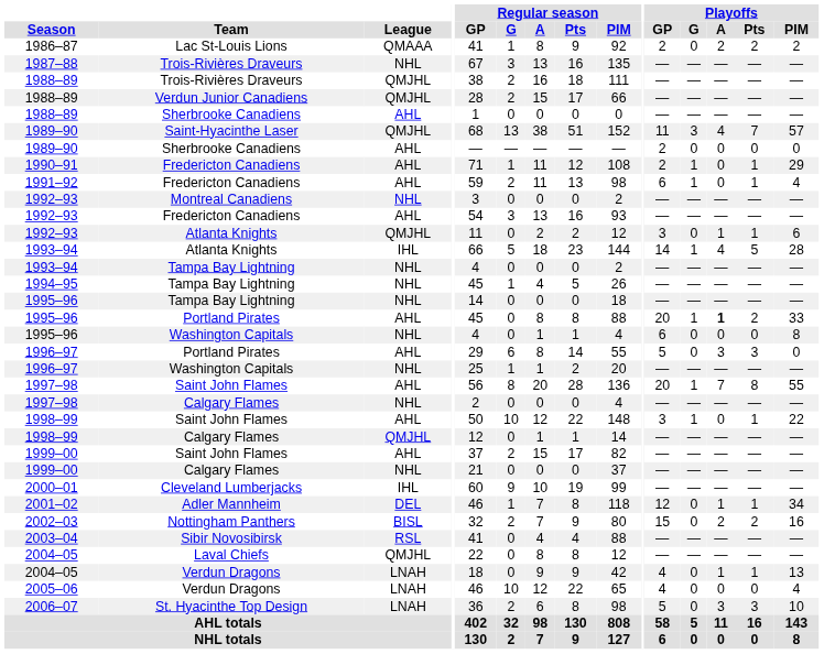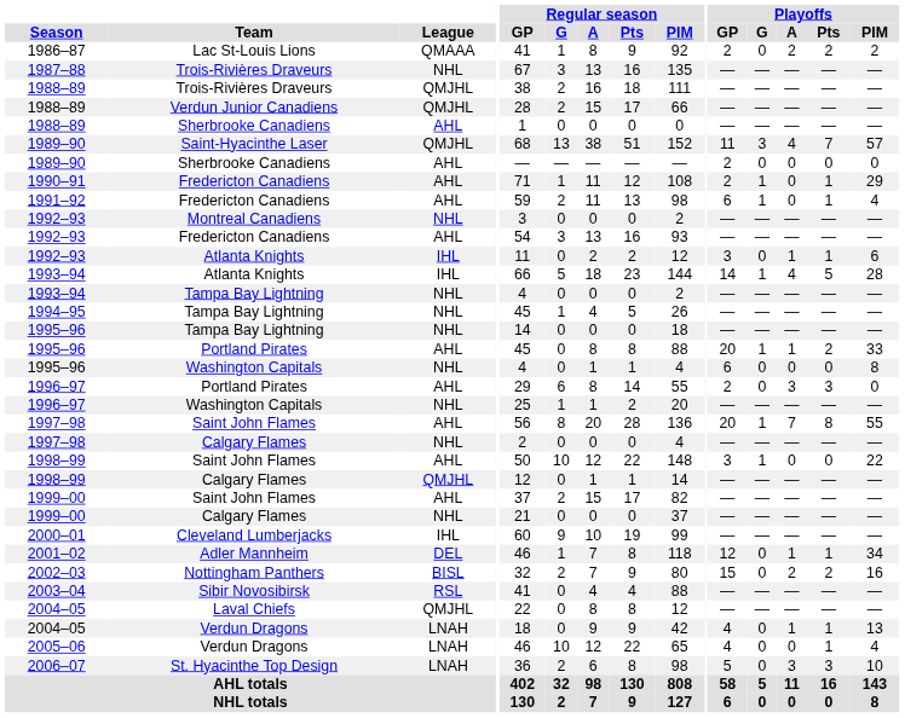 <table border="0" cellpadding="1" cellspacing="0" style="text-align:center; width:60em">
 <tr bgcolor="#e0e0e0">
 <th colspan="3" bgcolor="#ffffff"></th>
 <th rowspan="99" bgcolor="#ffffff"></th>
 <th colspan="5"><a href='#'>Regular season</a></th>
 <th rowspan="99" bgcolor="#ffffff"></th>
 <th colspan="5"><a href='#'>Playoffs</a></th>
 </tr>
 <tr bgcolor="#e0e0e0">
 <th><a href='#'>Season</a></th>
 <th>Team</th>
 <th>League</th>
 <th>GP</th>
 <th><a href='#'>G</a></th>
 <th><a href='#'>A</a></th>
 <th><a href='#'>Pts</a></th>
 <th><a href='#'>PIM</a></th>
 <th>GP</th>
 <th>G</th>
 <th>A</th>
 <th>Pts</th>
 <th>PIM</th>
 </tr>
 <tr>
 <td>1986–87</td>
 <td>Lac St-Louis Lions</td>
 <td>QMAAA</td>
 <td>41</td>
 <td>1</td>
 <td>8</td>
 <td>9</td>
 <td>92</td>
 <td>2</td>
 <td>0</td>
 <td>2</td>
 <td>2</td>
 <td>2</td>
 </tr>
 <tr bgcolor="#f0f0f0">
 <td><a href='#'>1987–88</a></td>
 <td><a href='#'>Trois-Rivières Draveurs</a></td>
 <td>NHL</td>
 <td>67</td>
 <td>3</td>
 <td>13</td>
 <td>16</td>
 <td>135</td>
 <td>—</td>
 <td>—</td>
 <td>—</td>
 <td>—</td>
 <td>—</td>
 </tr>
 <tr>
 <td><a href='#'>1988–89</a></td>
 <td>Trois-Rivières Draveurs</td>
 <td>QMJHL</td>
 <td>38</td>
 <td>2</td>
 <td>16</td>
 <td>18</td>
 <td>111</td>
 <td>—</td>
 <td>—</td>
 <td>—</td>
 <td>—</td>
 <td>—</td>
 </tr>
 <tr bgcolor="#f0f0f0">
 <td>1988–89</td>
 <td><a href='#'>Verdun Junior Canadiens</a></td>
 <td>QMJHL</td>
 <td>28</td>
 <td>2</td>
 <td>15</td>
 <td>17</td>
 <td>66</td>
 <td>—</td>
 <td>—</td>
 <td>—</td>
 <td>—</td>
 <td>—</td>
 </tr>
 <tr>
 <td><a href='#'>1988–89</a></td>
 <td><a href='#'>Sherbrooke Canadiens</a></td>
 <td><a href='#'>AHL</a></td>
 <td>1</td>
 <td>0</td>
 <td>0</td>
 <td>0</td>
 <td>0</td>
 <td>—</td>
 <td>—</td>
 <td>—</td>
 <td>—</td>
 <td>—</td>
 </tr>
 <tr bgcolor="#f0f0f0">
 <td><a href='#'>1989–90</a></td>
 <td><a href='#'>Saint-Hyacinthe Laser</a></td>
 <td>QMJHL</td>
 <td>68</td>
 <td>13</td>
 <td>38</td>
 <td>51</td>
 <td>152</td>
 <td>11</td>
 <td>3</td>
 <td>4</td>
 <td>7</td>
 <td>57</td>
 </tr>
 <tr>
 <td><a href='#'>1989–90</a></td>
 <td>Sherbrooke Canadiens</td>
 <td>AHL</td>
 <td>—</td>
 <td>—</td>
 <td>—</td>
 <td>—</td>
 <td>—</td>
 <td>2</td>
 <td>0</td>
 <td>0</td>
 <td>0</td>
 <td>0</td>
 </tr>
 <tr bgcolor="#f0f0f0">
 <td><a href='#'>1990–91</a></td>
 <td><a href='#'>Fredericton Canadiens</a></td>
 <td>AHL</td>
 <td>71</td>
 <td>1</td>
 <td>11</td>
 <td>12</td>
 <td>108</td>
 <td>2</td>
 <td>1</td>
 <td>0</td>
 <td>1</td>
 <td>29</td>
 </tr>
 <tr>
 <td><a href='#'>1991–92</a></td>
 <td>Fredericton Canadiens</td>
 <td>AHL</td>
 <td>59</td>
 <td>2</td>
 <td>11</td>
 <td>13</td>
 <td>98</td>
 <td>6</td>
 <td>1</td>
 <td>0</td>
 <td>1</td>
 <td>4</td>
 </tr>
 <tr bgcolor="#f0f0f0">
 <td><a href='#'>1992–93</a></td>
 <td><a href='#'>Montreal Canadiens</a></td>
 <td><a href='#'>NHL</a></td>
 <td>3</td>
 <td>0</td>
 <td>0</td>
 <td>0</td>
 <td>2</td>
 <td>—</td>
 <td>—</td>
 <td>—</td>
 <td>—</td>
 <td>—</td>
 </tr>
 <tr>
 <td><a href='#'>1992–93</a></td>
 <td>Fredericton Canadiens</td>
 <td>AHL</td>
 <td>54</td>
 <td>3</td>
 <td>13</td>
 <td>16</td>
 <td>93</td>
 <td>—</td>
 <td>—</td>
 <td>—</td>
 <td>—</td>
 <td>—</td>
 </tr>
 <tr bgcolor="#f0f0f0">
 <td><a href='#'>1992–93</a></td>
 <td><a href='#'>Atlanta Knights</a></td>
-<td>QMJHL</td>
+<td><a href='#'>IHL</a></td>
 <td>11</td>
 <td>0</td>
 <td>2</td>
 <td>2</td>
 <td>12</td>
 <td>3</td>
 <td>0</td>
 <td>1</td>
 <td>1</td>
 <td>6</td>
 </tr>
 <tr>
 <td><a href='#'>1993–94</a></td>
 <td>Atlanta Knights</td>
 <td>IHL</td>
 <td>66</td>
 <td>5</td>
 <td>18</td>
 <td>23</td>
 <td>144</td>
 <td>14</td>
 <td>1</td>
 <td>4</td>
 <td>5</td>
 <td>28</td>
 </tr>
 <tr bgcolor="#f0f0f0">
 <td><a href='#'>1993–94</a></td>
 <td><a href='#'>Tampa Bay Lightning</a></td>
 <td>NHL</td>
 <td>4</td>
 <td>0</td>
 <td>0</td>
 <td>0</td>
 <td>2</td>
 <td>—</td>
 <td>—</td>
 <td>—</td>
 <td>—</td>
 <td>—</td>
 </tr>
 <tr>
 <td><a href='#'>1994–95</a></td>
 <td>Tampa Bay Lightning</td>
 <td>NHL</td>
 <td>45</td>
 <td>1</td>
 <td>4</td>
 <td>5</td>
 <td>26</td>
 <td>—</td>
 <td>—</td>
 <td>—</td>
 <td>—</td>
 <td>—</td>
 </tr>
 <tr bgcolor="#f0f0f0">
 <td><a href='#'>1995–96</a></td>
 <td>Tampa Bay Lightning</td>
 <td>NHL</td>
 <td>14</td>
 <td>0</td>
 <td>0</td>
 <td>0</td>
 <td>18</td>
 <td>—</td>
 <td>—</td>
 <td>—</td>
 <td>—</td>
 <td>—</td>
 </tr>
 <tr>
 <td><a href='#'>1995–96</a></td>
 <td><a href='#'>Portland Pirates</a></td>
 <td>AHL</td>
 <td>45</td>
 <td>0</td>
 <td>8</td>
 <td>8</td>
 <td>88</td>
 <td>20</td>
 <td>1</td>
-<td><strong>1</strong></td>
+<td>1</td>
 <td>2</td>
 <td>33</td>
 </tr>
 <tr bgcolor="#f0f0f0">
 <td>1995–96</td>
 <td><a href='#'>Washington Capitals</a></td>
 <td>NHL</td>
 <td>4</td>
 <td>0</td>
 <td>1</td>
 <td>1</td>
 <td>4</td>
 <td>6</td>
 <td>0</td>
 <td>0</td>
 <td>0</td>
 <td>8</td>
 </tr>
 <tr>
 <td><a href='#'>1996–97</a></td>
 <td>Portland Pirates</td>
 <td>AHL</td>
 <td>29</td>
 <td>6</td>
 <td>8</td>
 <td>14</td>
 <td>55</td>
-<td>5</td>
+<td>2</td>
 <td>0</td>
 <td>3</td>
 <td>3</td>
 <td>0</td>
 </tr>
 <tr bgcolor="#f0f0f0">
 <td><a href='#'>1996–97</a></td>
 <td>Washington Capitals</td>
 <td>NHL</td>
 <td>25</td>
 <td>1</td>
 <td>1</td>
 <td>2</td>
 <td>20</td>
 <td>—</td>
 <td>—</td>
 <td>—</td>
 <td>—</td>
 <td>—</td>
 </tr>
 <tr>
 <td><a href='#'>1997–98</a></td>
 <td><a href='#'>Saint John Flames</a></td>
 <td>AHL</td>
 <td>56</td>
 <td>8</td>
 <td>20</td>
 <td>28</td>
 <td>136</td>
 <td>20</td>
 <td>1</td>
 <td>7</td>
 <td>8</td>
 <td>55</td>
 </tr>
 <tr bgcolor="#f0f0f0">
 <td><a href='#'>1997–98</a></td>
 <td><a href='#'>Calgary Flames</a></td>
 <td>NHL</td>
 <td>2</td>
 <td>0</td>
 <td>0</td>
 <td>0</td>
 <td>4</td>
 <td>—</td>
 <td>—</td>
 <td>—</td>
 <td>—</td>
 <td>—</td>
 </tr>
 <tr>
 <td><a href='#'>1998–99</a></td>
 <td>Saint John Flames</td>
 <td>AHL</td>
 <td>50</td>
 <td>10</td>
 <td>12</td>
 <td>22</td>
 <td>148</td>
 <td>3</td>
 <td>1</td>
 <td>0</td>
-<td>1</td>
+<td>0</td>
 <td>22</td>
 </tr>
 <tr bgcolor="#f0f0f0">
 <td><a href='#'>1998–99</a></td>
 <td>Calgary Flames</td>
 <td><a href='#'>QMJHL</a></td>
 <td>12</td>
 <td>0</td>
 <td>1</td>
 <td>1</td>
 <td>14</td>
 <td>—</td>
 <td>—</td>
 <td>—</td>
 <td>—</td>
 <td>—</td>
 </tr>
 <tr>
 <td><a href='#'>1999–00</a></td>
 <td>Saint John Flames</td>
 <td>AHL</td>
 <td>37</td>
 <td>2</td>
 <td>15</td>
 <td>17</td>
 <td>82</td>
 <td>—</td>
 <td>—</td>
 <td>—</td>
 <td>—</td>
 <td>—</td>
 </tr>
 <tr bgcolor="#f0f0f0">
 <td><a href='#'>1999–00</a></td>
 <td>Calgary Flames</td>
 <td>NHL</td>
 <td>21</td>
 <td>0</td>
 <td>0</td>
 <td>0</td>
 <td>37</td>
 <td>—</td>
 <td>—</td>
 <td>—</td>
 <td>—</td>
 <td>—</td>
 </tr>
 <tr>
 <td><a href='#'>2000–01</a></td>
 <td><a href='#'>Cleveland Lumberjacks</a></td>
 <td>IHL</td>
 <td>60</td>
 <td>9</td>
 <td>10</td>
 <td>19</td>
 <td>99</td>
 <td>—</td>
 <td>—</td>
 <td>—</td>
 <td>—</td>
 <td>—</td>
 </tr>
 <tr bgcolor="#f0f0f0">
 <td><a href='#'>2001–02</a></td>
 <td><a href='#'>Adler Mannheim</a></td>
 <td><a href='#'>DEL</a></td>
 <td>46</td>
 <td>1</td>
 <td>7</td>
 <td>8</td>
 <td>118</td>
 <td>12</td>
 <td>0</td>
 <td>1</td>
 <td>1</td>
 <td>34</td>
 </tr>
 <tr>
 <td><a href='#'>2002–03</a></td>
 <td><a href='#'>Nottingham Panthers</a></td>
 <td><a href='#'>BISL</a></td>
 <td>32</td>
 <td>2</td>
 <td>7</td>
 <td>9</td>
 <td>80</td>
 <td>15</td>
 <td>0</td>
 <td>2</td>
 <td>2</td>
 <td>16</td>
 </tr>
 <tr bgcolor="#f0f0f0">
 <td><a href='#'>2003–04</a></td>
 <td><a href='#'>Sibir Novosibirsk</a></td>
 <td><a href='#'>RSL</a></td>
 <td>41</td>
 <td>0</td>
 <td>4</td>
 <td>4</td>
 <td>88</td>
 <td>—</td>
 <td>—</td>
 <td>—</td>
 <td>—</td>
 <td>—</td>
 </tr>
 <tr>
 <td><a href='#'>2004–05</a></td>
 <td><a href='#'>Laval Chiefs</a></td>
 <td>QMJHL</td>
 <td>22</td>
 <td>0</td>
 <td>8</td>
 <td>8</td>
 <td>12</td>
 <td>—</td>
 <td>—</td>
 <td>—</td>
 <td>—</td>
 <td>—</td>
 </tr>
 <tr bgcolor="#f0f0f0">
 <td>2004–05</td>
 <td><a href='#'>Verdun Dragons</a></td>
 <td>LNAH</td>
 <td>18</td>
 <td>0</td>
 <td>9</td>
 <td>9</td>
 <td>42</td>
 <td>4</td>
 <td>0</td>
 <td>1</td>
 <td>1</td>
 <td>13</td>
 </tr>
 <tr>
 <td><a href='#'>2005–06</a></td>
 <td>Verdun Dragons</td>
 <td>LNAH</td>
 <td>46</td>
 <td>10</td>
 <td>12</td>
 <td>22</td>
 <td>65</td>
 <td>4</td>
 <td>0</td>
 <td>0</td>
-<td>0</td>
+<td>1</td>
 <td>4</td>
 </tr>
 <tr bgcolor="#f0f0f0">
 <td><a href='#'>2006–07</a></td>
 <td><a href='#'>St. Hyacinthe Top Design</a></td>
 <td>LNAH</td>
 <td>36</td>
 <td>2</td>
 <td>6</td>
 <td>8</td>
 <td>98</td>
 <td>5</td>
 <td>0</td>
 <td>3</td>
 <td>3</td>
 <td>10</td>
 </tr>
 <tr bgcolor="#e0e0e0">
 <th colspan="3">AHL totals</th>
 <th>402</th>
 <th>32</th>
 <th>98</th>
 <th>130</th>
 <th>808</th>
 <th>58</th>
 <th>5</th>
 <th>11</th>
 <th>16</th>
 <th>143</th>
 </tr>
 <tr bgcolor="#e0e0e0">
 <th colspan="3">NHL totals</th>
 <th>130</th>
 <th>2</th>
 <th>7</th>
 <th>9</th>
 <th>127</th>
 <th>6</th>
 <th>0</th>
 <th>0</th>
 <th>0</th>
 <th>8</th>
 </tr>
 </table>
